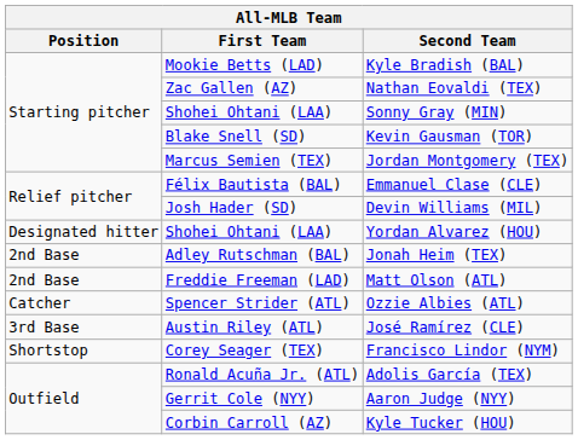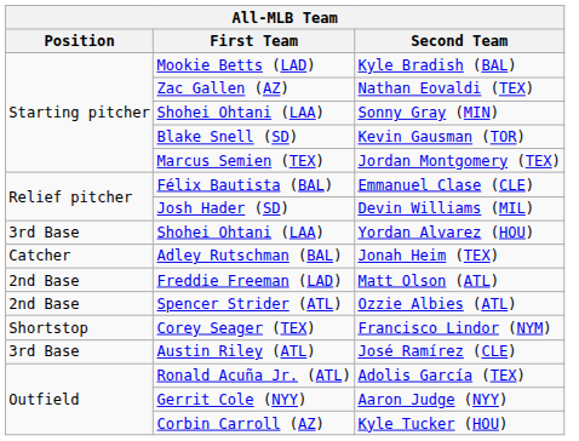 <table class="wikitable">
 <tr>
 <th colspan="3">All-MLB Team</th>
 </tr>
 <tr>
 <th>Position</th>
 <th>First Team</th>
 <th>Second Team</th>
 </tr>
 <tr>
 <td rowspan=5>Starting pitcher</td>
 <td><a href='#'>Mookie Betts</a> (<a href='#'>LAD</a>)</td>
 <td><a href='#'>Kyle Bradish</a> (<a href='#'>BAL</a>)</td>
 </tr>
 <tr>
 <td><a href='#'>Zac Gallen</a> (<a href='#'>AZ</a>)</td>
 <td><a href='#'>Nathan Eovaldi</a> (<a href='#'>TEX</a>)</td>
 </tr>
 <tr>
 <td><a href='#'>Shohei Ohtani</a> (<a href='#'>LAA</a>)</td>
 <td><a href='#'>Sonny Gray</a> (<a href='#'>MIN</a>)</td>
 </tr>
 <tr>
 <td><a href='#'>Blake Snell</a> (<a href='#'>SD</a>)</td>
 <td><a href='#'>Kevin Gausman</a> (<a href='#'>TOR</a>)</td>
 </tr>
 <tr>
 <td><a href='#'>Marcus Semien</a> (<a href='#'>TEX</a>)</td>
 <td><a href='#'>Jordan Montgomery</a> (<a href='#'>TEX</a>)</td>
 </tr>
 <tr>
 <td rowspan="2">Relief pitcher</td>
 <td><a href='#'>Félix Bautista</a> (<a href='#'>BAL</a>)</td>
 <td><a href='#'>Emmanuel Clase</a> (<a href='#'>CLE</a>)</td>
 </tr>
 <tr>
 <td><a href='#'>Josh Hader</a> (<a href='#'>SD</a>)</td>
 <td><a href='#'>Devin Williams</a> (<a href='#'>MIL</a>)</td>
 </tr>
 <tr>
-<td>Designated hitter</td>
+<td>3rd Base</td>
 <td><a href='#'>Shohei Ohtani</a> (<a href='#'>LAA</a>)</td>
 <td><a href='#'>Yordan Alvarez</a> (<a href='#'>HOU</a>)</td>
 </tr>
 <tr>
-<td>2nd Base</td>
+<td>Catcher</td>
 <td><a href='#'>Adley Rutschman</a> (<a href='#'>BAL</a>)</td>
 <td><a href='#'>Jonah Heim</a> (<a href='#'>TEX</a>)</td>
 </tr>
 <tr>
 <td>2nd Base</td>
 <td><a href='#'>Freddie Freeman</a> (<a href='#'>LAD</a>)</td>
 <td><a href='#'>Matt Olson</a> (<a href='#'>ATL</a>)</td>
 </tr>
 <tr>
-<td>Catcher</td>
+<td>2nd Base</td>
 <td><a href='#'>Spencer Strider</a> (<a href='#'>ATL</a>)</td>
 <td><a href='#'>Ozzie Albies</a> (<a href='#'>ATL</a>)</td>
+</tr>
+<tr>
+<td>Shortstop</td>
+<td><a href='#'>Corey Seager</a> (<a href='#'>TEX</a>)</td>
+<td><a href='#'>Francisco Lindor</a> (<a href='#'>NYM</a>)</td>
 </tr>
 <tr>
 <td>3rd Base</td>
 <td><a href='#'>Austin Riley</a> (<a href='#'>ATL</a>)</td>
 <td><a href='#'>José Ramírez</a> (<a href='#'>CLE</a>)</td>
-</tr>
-<tr>
-<td>Shortstop</td>
-<td><a href='#'>Corey Seager</a> (<a href='#'>TEX</a>)</td>
-<td><a href='#'>Francisco Lindor</a> (<a href='#'>NYM</a>)</td>
 </tr>
 <tr>
 <td rowspan="3">Outfield</td>
 <td><a href='#'>Ronald Acuña Jr.</a> (<a href='#'>ATL</a>)</td>
 <td><a href='#'>Adolis García</a> (<a href='#'>TEX</a>)</td>
 </tr>
 <tr>
 <td><a href='#'>Gerrit Cole</a> (<a href='#'>NYY</a>)</td>
 <td><a href='#'>Aaron Judge</a> (<a href='#'>NYY</a>)</td>
 </tr>
 <tr>
 <td><a href='#'>Corbin Carroll</a> (<a href='#'>AZ</a>)</td>
 <td><a href='#'>Kyle Tucker</a> (<a href='#'>HOU</a>)</td>
 </tr>
 </table>
